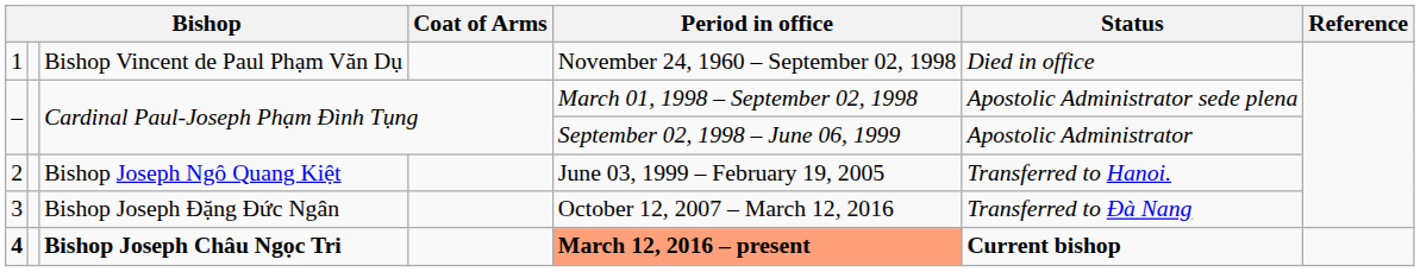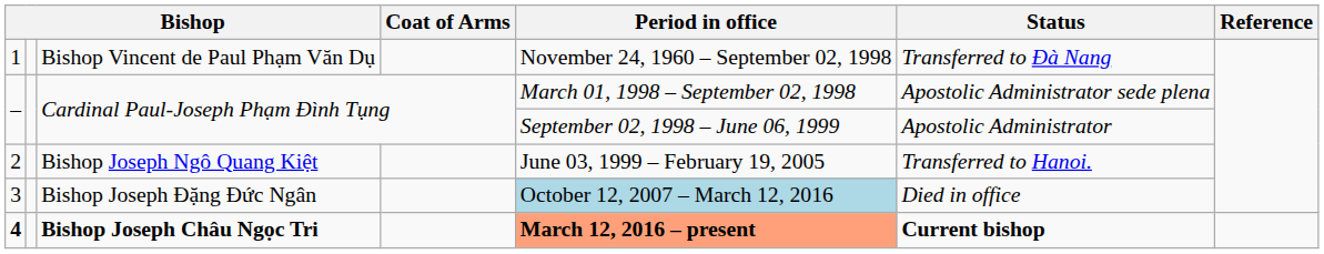 <table class="wikitable">
 <tr>
 <th colspan="3">Bishop</th>
 <th>Coat of Arms</th>
 <th>Period in office</th>
 <th>Status</th>
 <th>Reference</th>
 </tr>
 <tr>
 <td>1</td>
 <td></td>
 <td>Bishop Vincent de Paul Phạm Văn Dụ</td>
 <td></td>
 <td>November 24, 1960 – September 02, 1998</td>
-<td><em>Died in office</em></td>
+<td><em>Transferred to <a href='#'>Đà Nang</a></em></td>
 <td rowspan=5></td>
 </tr>
 <tr>
 <td rowspan=2>–</td>
 <td rowspan=2></td>
 <td colspan=2, rowspan=2><em>Cardinal Paul-Joseph Phạm Ðình Tụng</em></td>
 <td><em>March 01, 1998 – September 02, 1998</em></td>
 <td><em>Apostolic Administrator sede plena</em></td>
 </tr>
 <tr>
 <td><em>September 02, 1998 – June 06, 1999</em></td>
 <td><em>Apostolic Administrator</em></td>
 </tr>
 <tr>
 <td>2</td>
 <td></td>
 <td>Bishop <a href='#'>Joseph Ngô Quang Kiệt</a></td>
 <td></td>
 <td>June 03, 1999 – February 19, 2005</td>
 <td><em>Transferred to <a href='#'>Hanoi.</a></em></td>
 </tr>
 <tr>
 <td>3</td>
 <td></td>
 <td>Bishop Joseph Ðặng Ðức Ngân</td>
 <td></td>
-<td>October 12, 2007 – March 12, 2016</td>
-<td><em>Transferred to <a href='#'>Đà Nang</a></em></td>
+<td style="background: lightblue;">October 12, 2007 – March 12, 2016</td>
+<td><em>Died in office</em></td>
 </tr>
 <tr>
 <td><strong>4</strong></td>
 <td></td>
 <td><strong>Bishop Joseph Châu Ngọc Tri</strong></td>
 <td></td>
 <td style="background: lightsalmon;"><strong>March 12, 2016 – present</strong></td>
 <td><strong>Current bishop</strong></td>
 </tr>
 </table>
